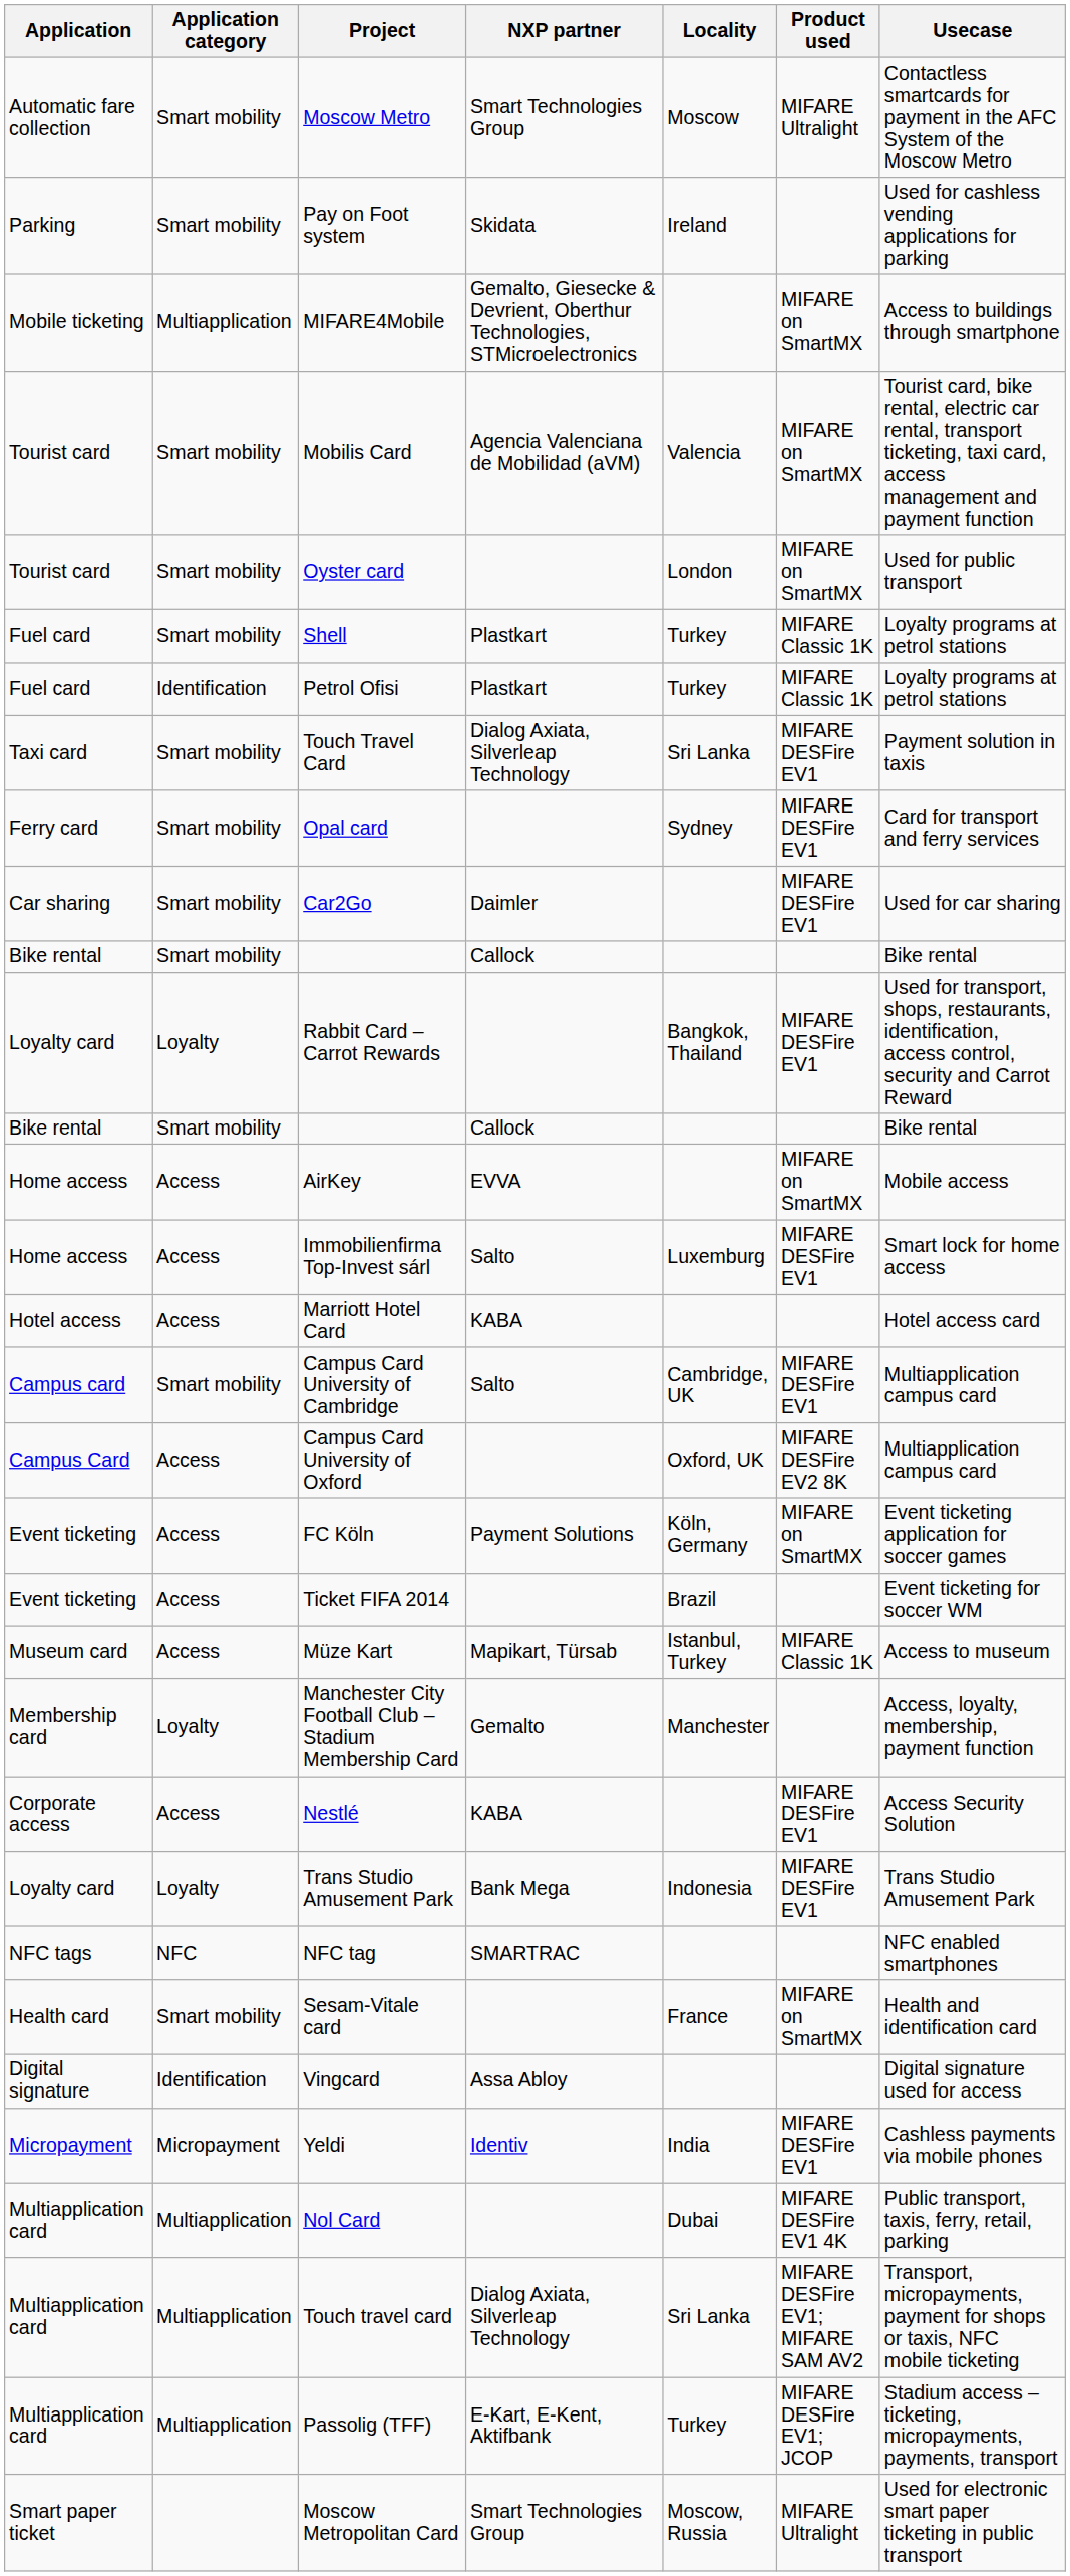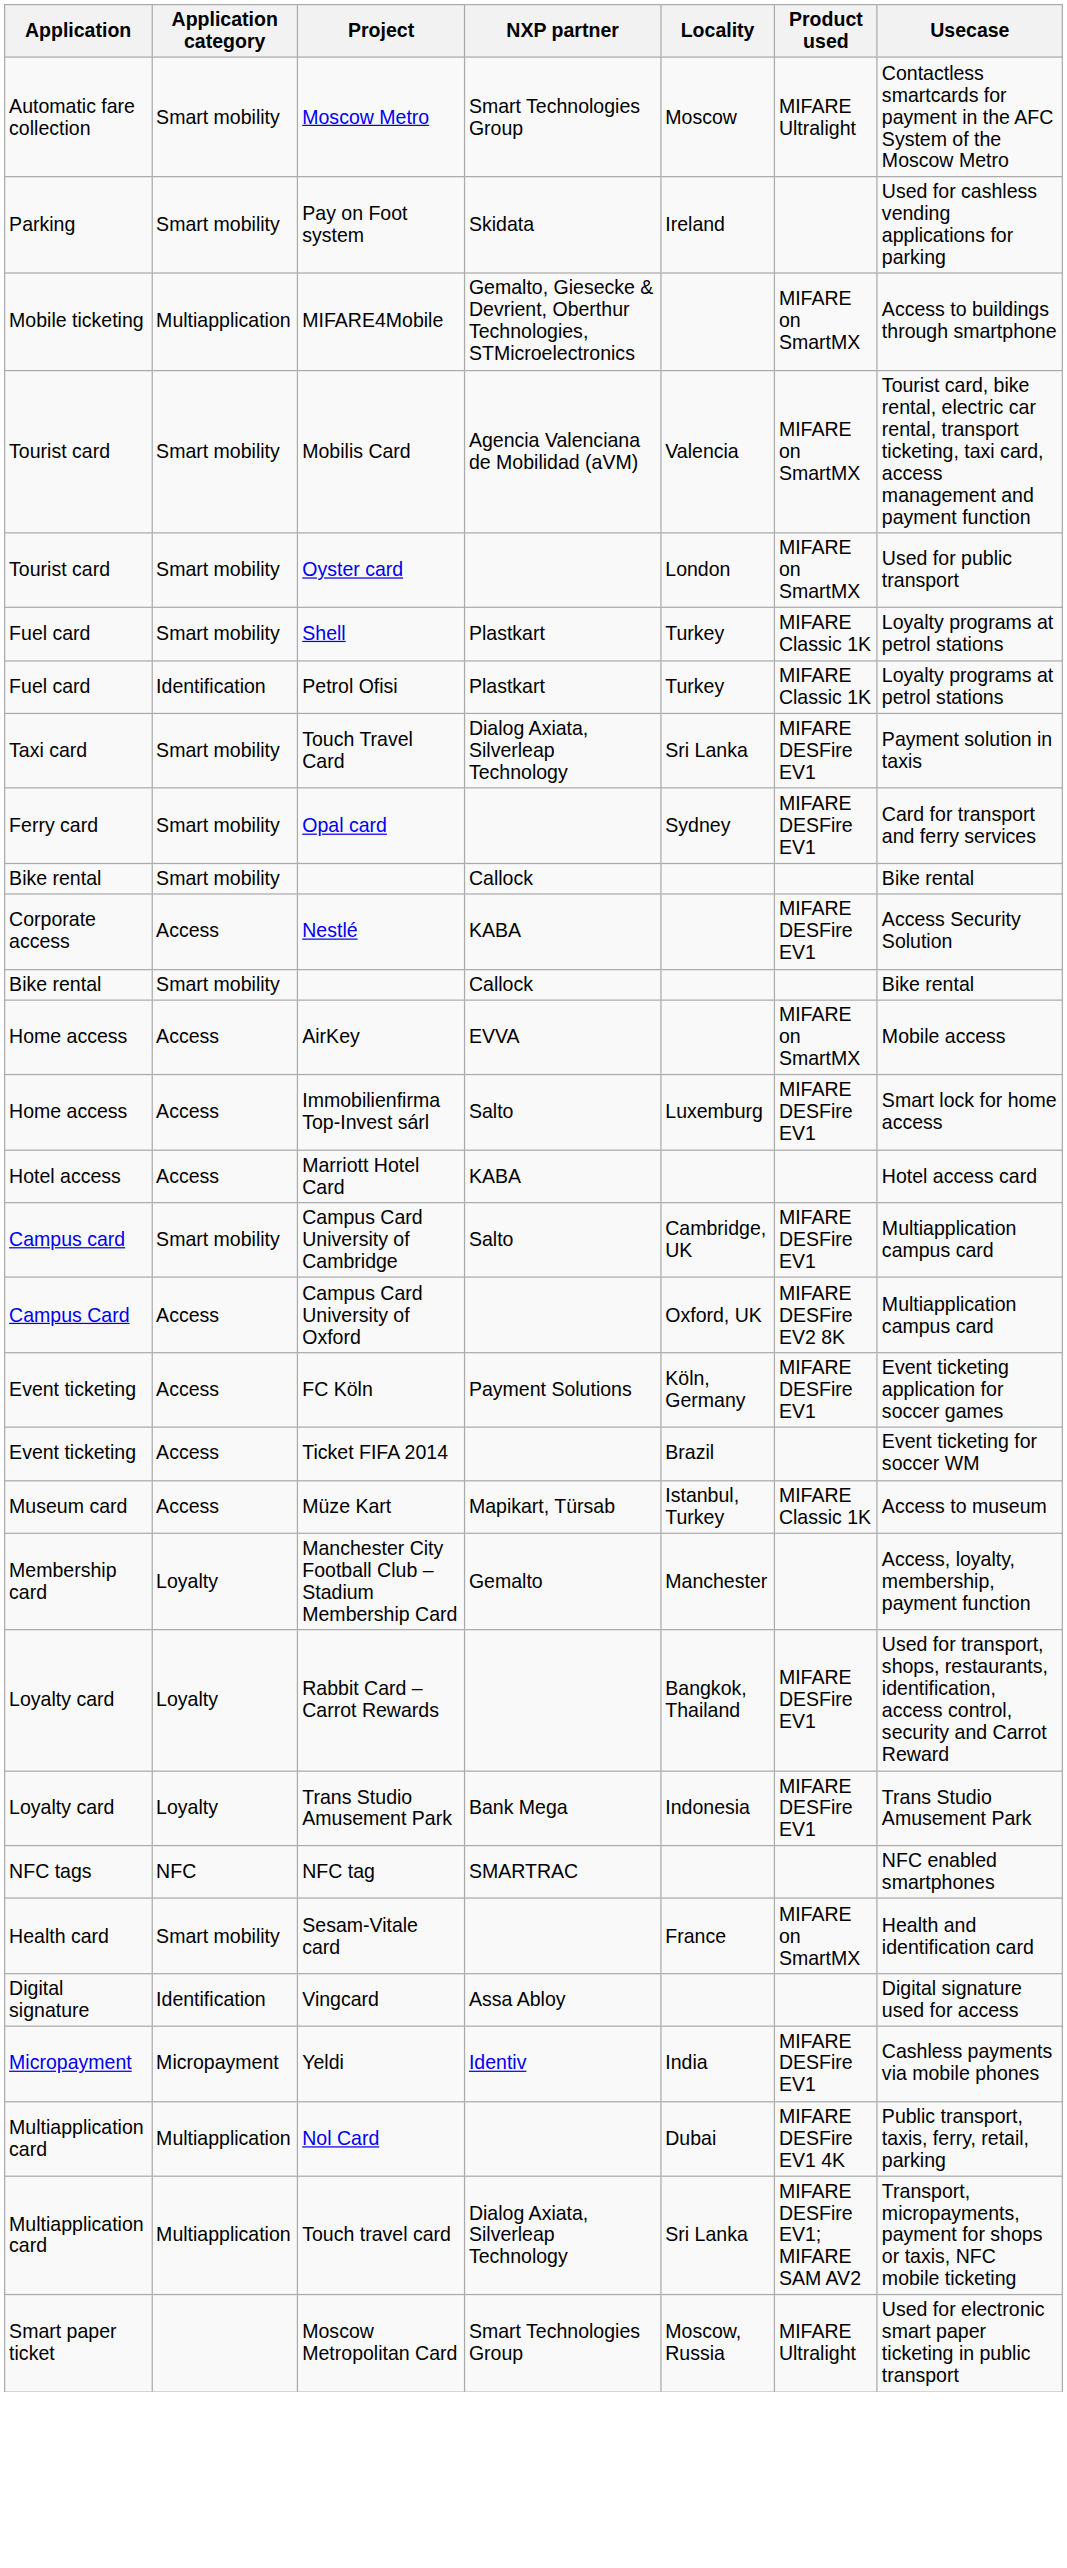 <table class="wikitable sortable">
 <tr>
 <th>Application</th>
 <th>Application category</th>
 <th>Project</th>
 <th>NXP partner</th>
 <th>Locality</th>
 <th>Product used</th>
 <th class="unsortable">Usecase</th>
 </tr>
 <tr>
 <td>Automatic fare collection</td>
 <td>Smart mobility</td>
 <td><a href='#'>Moscow Metro</a></td>
 <td>Smart Technologies Group</td>
 <td>Moscow</td>
 <td>MIFARE Ultralight</td>
 <td>Contactless smartcards for payment in the AFC System of the Moscow Metro</td>
 </tr>
 <tr>
 <td>Parking</td>
 <td>Smart mobility</td>
 <td>Pay on Foot system</td>
 <td>Skidata</td>
 <td>Ireland</td>
 <td></td>
 <td>Used for cashless vending applications for parking</td>
 </tr>
 <tr>
 <td>Mobile ticketing</td>
 <td>Multiapplication</td>
 <td>MIFARE4Mobile</td>
 <td>Gemalto, Giesecke & Devrient, Oberthur Technologies, STMicroelectronics</td>
 <td></td>
 <td>MIFARE on SmartMX</td>
 <td>Access to buildings through smartphone</td>
 </tr>
 <tr>
 <td>Tourist card</td>
 <td>Smart mobility</td>
 <td>Mobilis Card</td>
 <td>Agencia Valenciana de Mobilidad (aVM)</td>
 <td>Valencia</td>
 <td>MIFARE on SmartMX</td>
 <td>Tourist card, bike rental, electric car rental, transport ticketing, taxi card, access management and payment function</td>
 </tr>
 <tr>
 <td>Tourist card</td>
 <td>Smart mobility</td>
 <td><a href='#'>Oyster card</a></td>
 <td></td>
 <td>London</td>
 <td>MIFARE on SmartMX</td>
 <td>Used for public transport</td>
 </tr>
 <tr>
 <td>Fuel card</td>
 <td>Smart mobility</td>
 <td><a href='#'>Shell</a></td>
 <td>Plastkart</td>
 <td>Turkey</td>
 <td>MIFARE Classic 1K</td>
 <td>Loyalty programs at petrol stations</td>
 </tr>
 <tr>
 <td>Fuel card</td>
 <td>Identification</td>
 <td>Petrol Ofisi</td>
 <td>Plastkart</td>
 <td>Turkey</td>
 <td>MIFARE Classic 1K</td>
 <td>Loyalty programs at petrol stations</td>
 </tr>
 <tr>
 <td>Taxi card</td>
 <td>Smart mobility</td>
 <td>Touch Travel Card</td>
 <td>Dialog Axiata, Silverleap Technology</td>
 <td>Sri Lanka</td>
 <td>MIFARE DESFire EV1</td>
 <td>Payment solution in taxis</td>
 </tr>
 <tr>
 <td>Ferry card</td>
 <td>Smart mobility</td>
 <td><a href='#'>Opal card</a></td>
 <td></td>
 <td>Sydney</td>
 <td>MIFARE DESFire EV1</td>
 <td>Card for transport and ferry services</td>
 </tr>
 <tr>
-<td>Car sharing</td>
-<td>Smart mobility</td>
-<td><a href='#'>Car2Go</a></td>
-<td>Daimler</td>
-<td></td>
-<td>MIFARE DESFire EV1</td>
-<td>Used for car sharing</td>
-</tr>
-<tr>
 <td>Bike rental</td>
 <td>Smart mobility</td>
 <td></td>
 <td>Callock</td>
 <td></td>
 <td></td>
 <td>Bike rental</td>
 </tr>
 <tr>
-<td>Loyalty card</td>
-<td>Loyalty</td>
-<td>Rabbit Card – Carrot Rewards</td>
+<td>Corporate access</td>
+<td>Access</td>
+<td><a href='#'>Nestlé</a></td>
+<td>KABA</td>
 <td></td>
-<td>Bangkok, Thailand</td>
 <td>MIFARE DESFire EV1</td>
-<td>Used for transport, shops, restaurants, identification, access control, security and Carrot Reward</td>
+<td>Access Security Solution</td>
 </tr>
 <tr>
 <td>Bike rental</td>
 <td>Smart mobility</td>
 <td></td>
 <td>Callock</td>
 <td></td>
 <td></td>
 <td>Bike rental</td>
 </tr>
 <tr>
 <td>Home access</td>
 <td>Access</td>
 <td>AirKey</td>
 <td>EVVA</td>
 <td></td>
 <td>MIFARE on SmartMX</td>
 <td>Mobile access</td>
 </tr>
 <tr>
 <td>Home access</td>
 <td>Access</td>
 <td>Immobilienfirma Top-Invest sárl</td>
 <td>Salto</td>
 <td>Luxemburg</td>
 <td>MIFARE DESFire EV1</td>
 <td>Smart lock for home access</td>
 </tr>
 <tr>
 <td>Hotel access</td>
 <td>Access</td>
 <td>Marriott Hotel Card</td>
 <td>KABA</td>
 <td></td>
 <td></td>
 <td>Hotel access card</td>
 </tr>
 <tr>
 <td><a href='#'>Campus card</a></td>
 <td>Smart mobility</td>
 <td>Campus Card University of Cambridge</td>
 <td>Salto</td>
 <td>Cambridge, UK</td>
 <td>MIFARE DESFire EV1</td>
 <td>Multiapplication campus card</td>
 </tr>
 <tr>
 <td><a href='#'>Campus Card</a></td>
 <td>Access</td>
 <td>Campus Card University of Oxford</td>
 <td></td>
 <td>Oxford, UK</td>
 <td>MIFARE DESFire EV2 8K</td>
 <td>Multiapplication campus card</td>
 </tr>
 <tr>
 <td>Event ticketing</td>
 <td>Access</td>
 <td>FC Köln</td>
 <td>Payment Solutions</td>
 <td>Köln, Germany</td>
-<td>MIFARE on SmartMX</td>
+<td>MIFARE DESFire EV1</td>
 <td>Event ticketing application for soccer games</td>
 </tr>
 <tr>
 <td>Event ticketing</td>
 <td>Access</td>
 <td>Ticket FIFA 2014</td>
 <td></td>
 <td>Brazil</td>
 <td></td>
 <td>Event ticketing for soccer WM</td>
 </tr>
 <tr>
 <td>Museum card</td>
 <td>Access</td>
 <td>Müze Kart</td>
 <td>Mapikart, Türsab</td>
 <td>Istanbul, Turkey</td>
 <td>MIFARE Classic 1K</td>
 <td>Access to museum</td>
 </tr>
 <tr>
 <td>Membership card</td>
 <td>Loyalty</td>
 <td>Manchester City Football Club – Stadium Membership Card</td>
 <td>Gemalto</td>
 <td>Manchester</td>
 <td></td>
 <td>Access, loyalty, membership, payment function</td>
 </tr>
 <tr>
-<td>Corporate access</td>
-<td>Access</td>
-<td><a href='#'>Nestlé</a></td>
-<td>KABA</td>
+<td>Loyalty card</td>
+<td>Loyalty</td>
+<td>Rabbit Card – Carrot Rewards</td>
 <td></td>
+<td>Bangkok, Thailand</td>
 <td>MIFARE DESFire EV1</td>
-<td>Access Security Solution</td>
+<td>Used for transport, shops, restaurants, identification, access control, security and Carrot Reward</td>
 </tr>
 <tr>
 <td>Loyalty card</td>
 <td>Loyalty</td>
 <td>Trans Studio Amusement Park</td>
 <td>Bank Mega</td>
 <td>Indonesia</td>
 <td>MIFARE DESFire EV1</td>
 <td>Trans Studio Amusement Park</td>
 </tr>
 <tr>
 <td>NFC tags</td>
 <td>NFC</td>
 <td>NFC tag</td>
 <td>SMARTRAC</td>
 <td></td>
 <td></td>
 <td>NFC enabled smartphones</td>
 </tr>
 <tr>
 <td>Health card</td>
 <td>Smart mobility</td>
 <td>Sesam-Vitale card</td>
 <td></td>
 <td>France</td>
 <td>MIFARE on SmartMX</td>
 <td>Health and identification card</td>
 </tr>
 <tr>
 <td>Digital signature</td>
 <td>Identification</td>
 <td>Vingcard</td>
 <td>Assa Abloy</td>
 <td></td>
 <td></td>
 <td>Digital signature used for access</td>
 </tr>
 <tr>
 <td><a href='#'>Micropayment</a></td>
 <td>Micropayment</td>
 <td>Yeldi</td>
 <td><a href='#'>Identiv</a></td>
 <td>India</td>
 <td>MIFARE DESFire EV1</td>
 <td>Cashless payments via mobile phones</td>
 </tr>
 <tr>
 <td>Multiapplication card</td>
 <td>Multiapplication</td>
 <td><a href='#'>Nol Card</a></td>
 <td></td>
 <td>Dubai</td>
 <td>MIFARE DESFire EV1 4K</td>
 <td>Public transport, taxis, ferry, retail, parking</td>
 </tr>
 <tr>
 <td>Multiapplication card</td>
 <td>Multiapplication</td>
 <td>Touch travel card</td>
 <td>Dialog Axiata, Silverleap Technology</td>
 <td>Sri Lanka</td>
 <td>MIFARE DESFire EV1; MIFARE SAM AV2</td>
 <td>Transport, micropayments, payment for shops or taxis, NFC mobile ticketing</td>
 </tr>
 <tr>
-<td>Multiapplication card</td>
-<td>Multiapplication</td>
-<td>Passolig (TFF)</td>
-<td>E-Kart, E-Kent, Aktifbank</td>
-<td>Turkey</td>
-<td>MIFARE DESFire EV1; JCOP</td>
-<td>Stadium access – ticketing, micropayments, payments, transport</td>
-</tr>
-<tr>
 <td>Smart paper ticket</td>
 <td></td>
 <td>Moscow Metropolitan Card</td>
 <td>Smart Technologies Group</td>
 <td>Moscow, Russia</td>
 <td>MIFARE Ultralight</td>
 <td>Used for electronic smart paper ticketing in public transport</td>
 </tr>
 </table>
